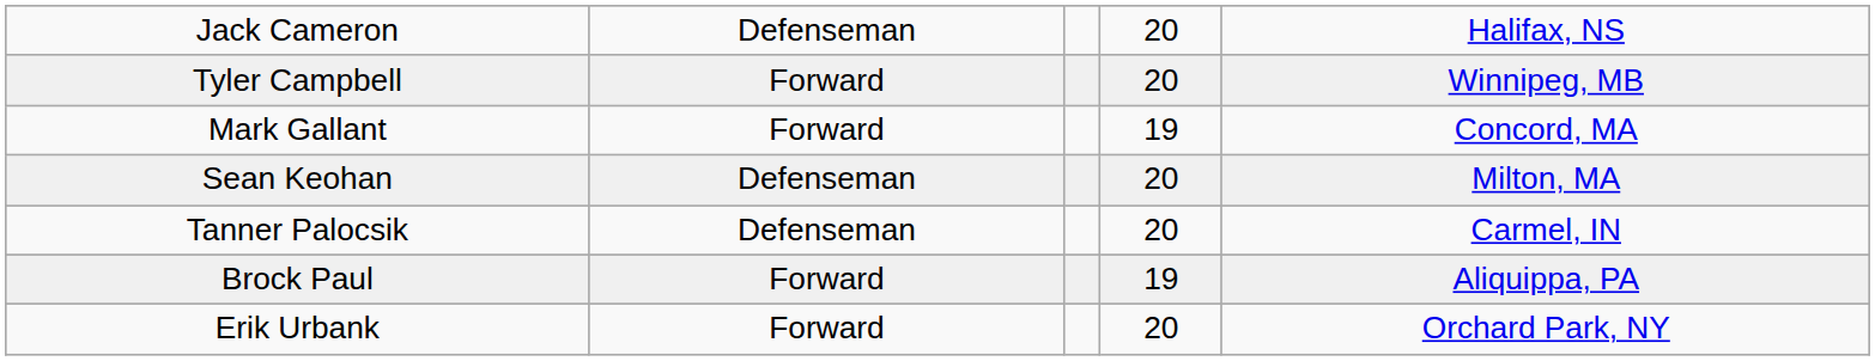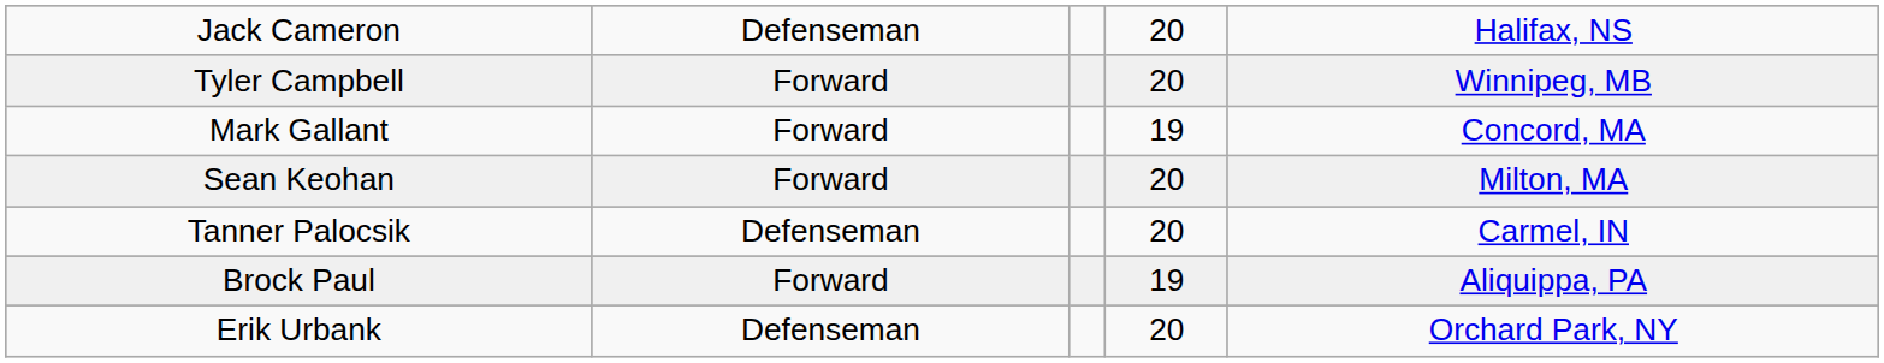 <table class="wikitable" width="60%">
 <tr align="center" bgcolor="">
 <td>Jack Cameron</td>
 <td>Defenseman</td>
 <td></td>
 <td>20</td>
 <td><a href='#'>Halifax, NS</a></td>
 </tr>
 <tr align="center" bgcolor="f0f0f0">
 <td>Tyler Campbell</td>
 <td>Forward</td>
 <td></td>
 <td>20</td>
 <td><a href='#'>Winnipeg, MB</a></td>
 </tr>
 <tr align="center" bgcolor="">
 <td>Mark Gallant</td>
 <td>Forward</td>
 <td></td>
 <td>19</td>
 <td><a href='#'>Concord, MA</a></td>
 </tr>
 <tr align="center" bgcolor="f0f0f0">
 <td>Sean Keohan</td>
-<td>Defenseman</td>
+<td>Forward</td>
 <td></td>
 <td>20</td>
 <td><a href='#'>Milton, MA</a></td>
 </tr>
 <tr align="center" bgcolor="">
 <td>Tanner Palocsik</td>
 <td>Defenseman</td>
 <td></td>
 <td>20</td>
 <td><a href='#'>Carmel, IN</a></td>
 </tr>
 <tr align="center" bgcolor="f0f0f0">
 <td>Brock Paul</td>
 <td>Forward</td>
 <td></td>
 <td>19</td>
 <td><a href='#'>Aliquippa, PA</a></td>
 </tr>
 <tr align="center" bgcolor="">
 <td>Erik Urbank</td>
-<td>Forward</td>
+<td>Defenseman</td>
 <td></td>
 <td>20</td>
 <td><a href='#'>Orchard Park, NY</a></td>
 </tr>
 </table>
